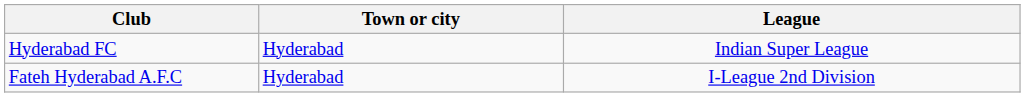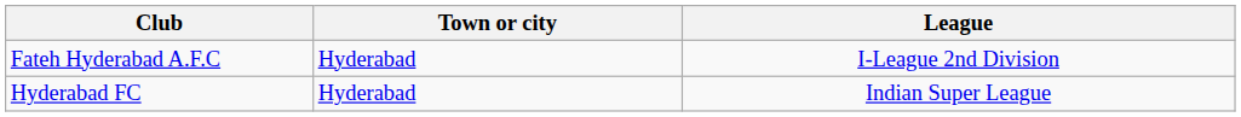 <table class="wikitable sortable" width="100%">
 <tr>
 <th !width="25%">Club</th>
 <th width="30%">Town or city</th>
 <th width="45%">League</th>
 </tr>
 <tr>
+<td><a href='#'>Fateh Hyderabad A.F.C</a></td>
+<td><a href='#'>Hyderabad</a></td>
+<td align="center"><a href='#'>I-League 2nd Division</a></td>
+</tr>
+<tr>
 <td><a href='#'>Hyderabad FC</a></td>
 <td><a href='#'>Hyderabad</a></td>
 <td align="center"><a href='#'>Indian Super League</a></td>
 </tr>
-<tr>
-<td><a href='#'>Fateh Hyderabad A.F.C</a></td>
-<td><a href='#'>Hyderabad</a></td>
-<td align="center"><a href='#'>I-League 2nd Division</a></td>
-</tr>
 </table>
